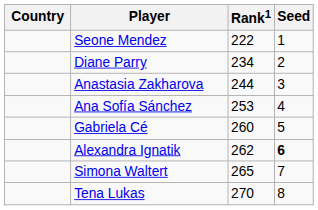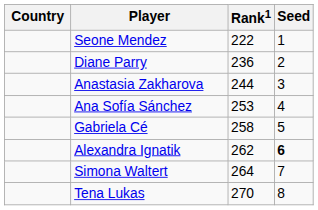 <table class="sortable wikitable">
 <tr>
 <th width="70">Country</th>
 <th width="175">Player</th>
 <th>Rank<sup>1</sup></th>
 <th>Seed</th>
 </tr>
 <tr>
 <td></td>
 <td><a href='#'>Seone Mendez</a></td>
 <td>222</td>
 <td>1</td>
 </tr>
 <tr>
 <td></td>
 <td><a href='#'>Diane Parry</a></td>
-<td>234</td>
+<td>236</td>
 <td>2</td>
 </tr>
 <tr>
 <td></td>
 <td><a href='#'>Anastasia Zakharova</a></td>
 <td>244</td>
 <td>3</td>
 </tr>
 <tr>
 <td></td>
 <td><a href='#'>Ana Sofía Sánchez</a></td>
 <td>253</td>
 <td>4</td>
 </tr>
 <tr>
 <td></td>
 <td><a href='#'>Gabriela Cé</a></td>
-<td>260</td>
+<td>258</td>
 <td>5</td>
 </tr>
 <tr>
 <td></td>
 <td><a href='#'>Alexandra Ignatik</a></td>
 <td>262</td>
 <td><strong>6</strong></td>
 </tr>
 <tr>
 <td></td>
 <td><a href='#'>Simona Waltert</a></td>
-<td>265</td>
+<td>264</td>
 <td>7</td>
 </tr>
 <tr>
 <td></td>
 <td><a href='#'>Tena Lukas</a></td>
 <td>270</td>
 <td>8</td>
 </tr>
 </table>
